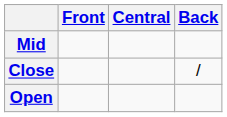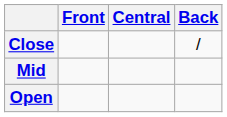 <table class="wikitable" style="text-align: center;">
 <tr>
 <th></th>
 <th><a href='#'>Front</a></th>
 <th><a href='#'>Central</a></th>
 <th><a href='#'>Back</a></th>
 </tr>
 <tr>
+<th><a href='#'>Close</a></th>
+<td></td>
+<td></td>
+<td> / </td>
+</tr>
+<tr>
 <th><a href='#'>Mid</a></th>
 <td></td>
 <td></td>
 <td></td>
-</tr>
-<tr>
-<th><a href='#'>Close</a></th>
-<td></td>
-<td></td>
-<td> / </td>
 </tr>
 <tr>
 <th><a href='#'>Open</a></th>
 <td></td>
 <td></td>
 <td></td>
 </tr>
 </table>
